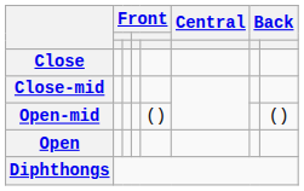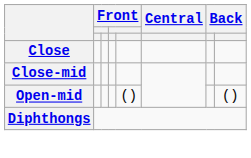 <table class="wikitable" style="margin:aut">
 <tr>
 <th rowspan="3"></th>
 <th colspan="4"><a href='#'>Front</a></th>
 <th rowspan="2"><a href='#'>Central</a></th>
 <th colspan="2" rowspan="2"><a href='#'>Back</a></th>
 </tr>
 <tr>
 <th colspan="2"></th>
 <th colspan="2"></th>
 </tr>
 <tr>
 <th></th>
 <th></th>
 <th></th>
 <th></th>
 <th></th>
 <th></th>
 <th></th>
 </tr>
 <tr align="center">
 <th><a href='#'>Close</a></th>
 <td></td>
 <td></td>
 <td></td>
 <td></td>
 <td></td>
 <td></td>
 <td></td>
 </tr>
 <tr align="center">
 <th><a href='#'>Close-mid</a></th>
 <td></td>
 <td></td>
 <td></td>
 <td></td>
 <td rowspan="2"></td>
 <td></td>
 <td></td>
 </tr>
 <tr align="center">
 <th><a href='#'>Open-mid</a></th>
 <td></td>
 <td></td>
 <td></td>
 <td>()</td>
 <td></td>
 <td>()</td>
 </tr>
 <tr align="center">
-<th><a href='#'>Open</a></th>
-<td></td>
-<td></td>
-<td></td>
-<td></td>
-<td></td>
-<td></td>
-<td></td>
-</tr>
-<tr align="center">
 <th><a href='#'>Diphthongs</a></th>
 <td colspan="7"></td>
 </tr>
 </table>
